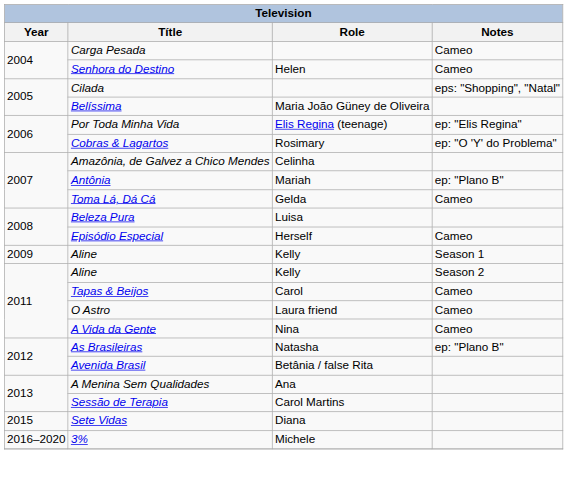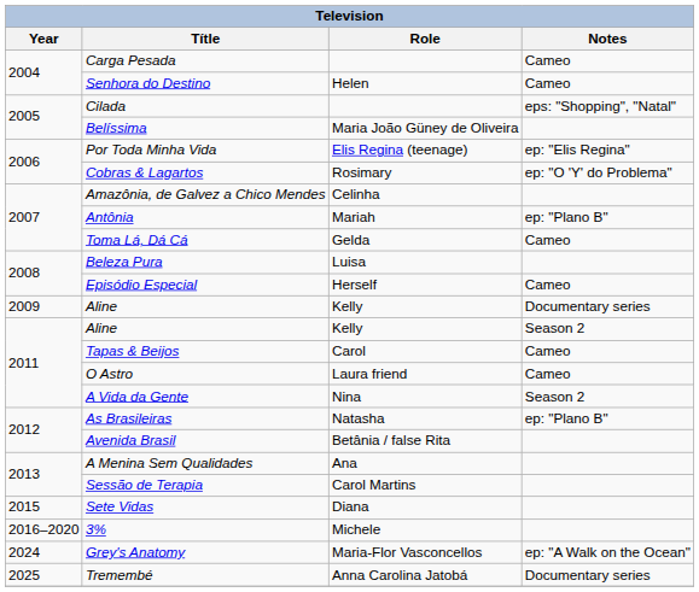 <table class="wikitable">
 <tr style="background:#ccc; text-align:center;">
 <th colspan="4" style="background: LightSteelBlue;">Television</th>
 </tr>
 <tr style="background:#ccc; text-align:center;">
 <th>Year</th>
 <th>Títle</th>
 <th>Role</th>
 <th>Notes</th>
 </tr>
 <tr>
 <td rowspan="2">2004</td>
 <td><em>Carga Pesada</em></td>
 <td></td>
 <td>Cameo</td>
 </tr>
 <tr>
 <td><em><a href='#'>Senhora do Destino</a></em></td>
 <td>Helen</td>
 <td>Cameo</td>
 </tr>
 <tr>
 <td rowspan="2">2005</td>
 <td><em>Cilada</em></td>
 <td></td>
 <td>eps: "Shopping", "Natal"</td>
 </tr>
 <tr>
 <td><em><a href='#'>Belíssima</a></em></td>
 <td>Maria João Güney de Oliveira</td>
 <td></td>
 </tr>
 <tr>
 <td rowspan="2">2006</td>
 <td><em>Por Toda Minha Vida</em></td>
 <td><a href='#'>Elis Regina</a> (teenage)</td>
 <td>ep: "Elis Regina"</td>
 </tr>
 <tr>
 <td><em><a href='#'>Cobras & Lagartos</a></em></td>
 <td>Rosimary</td>
 <td>ep: "O 'Y' do Problema"</td>
 </tr>
 <tr>
 <td rowspan="3">2007</td>
 <td><em>Amazônia, de Galvez a Chico Mendes</em></td>
 <td>Celinha</td>
 <td></td>
 </tr>
 <tr>
 <td><em><a href='#'>Antônia</a></em></td>
 <td>Mariah</td>
 <td>ep: "Plano B"</td>
 </tr>
 <tr>
 <td><em><a href='#'>Toma Lá, Dá Cá</a></em></td>
 <td>Gelda</td>
 <td>Cameo</td>
 </tr>
 <tr>
 <td rowspan="2">2008</td>
 <td><em><a href='#'>Beleza Pura</a></em></td>
 <td>Luisa</td>
 <td></td>
 </tr>
 <tr>
 <td><em><a href='#'>Episódio Especial</a></em></td>
 <td>Herself</td>
 <td>Cameo</td>
 </tr>
 <tr>
 <td>2009</td>
 <td><em>Aline</em></td>
 <td>Kelly</td>
-<td>Season 1</td>
+<td>Documentary series</td>
 </tr>
 <tr>
 <td rowspan="4">2011</td>
 <td><em>Aline</em></td>
 <td>Kelly</td>
 <td>Season 2</td>
 </tr>
 <tr>
 <td><em><a href='#'>Tapas & Beijos</a></em></td>
 <td>Carol</td>
 <td>Cameo</td>
 </tr>
 <tr>
 <td><em>O Astro</em></td>
 <td>Laura friend</td>
 <td>Cameo</td>
 </tr>
 <tr>
 <td><em><a href='#'>A Vida da Gente</a></em></td>
 <td>Nina</td>
-<td>Cameo</td>
+<td>Season 2</td>
 </tr>
 <tr>
 <td rowspan="2">2012</td>
 <td><em><a href='#'>As Brasileiras</a></em></td>
 <td>Natasha</td>
 <td>ep: "Plano B"</td>
 </tr>
 <tr>
 <td><em><a href='#'>Avenida Brasil</a></em></td>
 <td>Betânia / false Rita</td>
 <td></td>
 </tr>
 <tr>
 <td rowspan="2">2013</td>
 <td><em>A Menina Sem Qualidades</em></td>
 <td>Ana</td>
 <td></td>
 </tr>
 <tr>
 <td><em><a href='#'>Sessão de Terapia</a></em></td>
 <td>Carol Martins</td>
 <td></td>
 </tr>
 <tr>
 <td>2015</td>
 <td><em><a href='#'>Sete Vidas</a></em></td>
 <td>Diana</td>
 <td></td>
 </tr>
 <tr>
 <td>2016–2020</td>
 <td><em><a href='#'>3%</a></em></td>
 <td>Michele</td>
 <td></td>
 </tr>
 <tr>
+<td>2024</td>
+<td><em><a href='#'>Grey's Anatomy</a></em></td>
+<td>Maria-Flor Vasconcellos</td>
+<td>ep: "A Walk on the Ocean"</td>
+</tr>
+<tr>
+<td>2025</td>
+<td><em>Tremembé</em></td>
+<td>Anna Carolina Jatobá</td>
+<td>Documentary series</td>
+</tr>
+<tr>
 </tr>
 </table>
